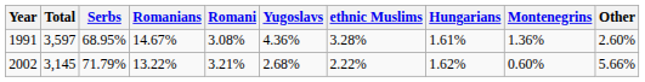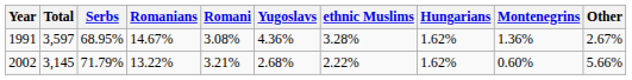 <table class="wikitable" style="font-size:88%">
 <tr>
 <th>Year</th>
 <th>Total</th>
 <th><a href='#'>Serbs</a></th>
 <th><a href='#'>Romanians</a></th>
 <th><a href='#'>Romani</a></th>
 <th><a href='#'>Yugoslavs</a></th>
 <th><a href='#'>ethnic Muslims</a></th>
 <th><a href='#'>Hungarians</a></th>
 <th><a href='#'>Montenegrins</a></th>
 <th>Other</th>
 </tr>
 <tr>
 <td>1991</td>
 <td>3,597</td>
 <td>68.95%</td>
 <td>14.67%</td>
 <td>3.08%</td>
 <td>4.36%</td>
 <td>3.28%</td>
-<td>1.61%</td>
+<td>1.62%</td>
 <td>1.36%</td>
-<td>2.60%</td>
+<td>2.67%</td>
 </tr>
 <tr>
 <td>2002</td>
 <td>3,145</td>
 <td>71.79%</td>
 <td>13.22%</td>
 <td>3.21%</td>
 <td>2.68%</td>
 <td>2.22%</td>
 <td>1.62%</td>
 <td>0.60%</td>
 <td>5.66%</td>
 </tr>
 </table>
